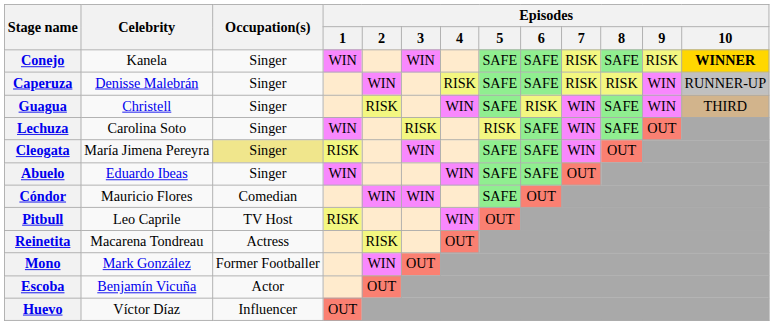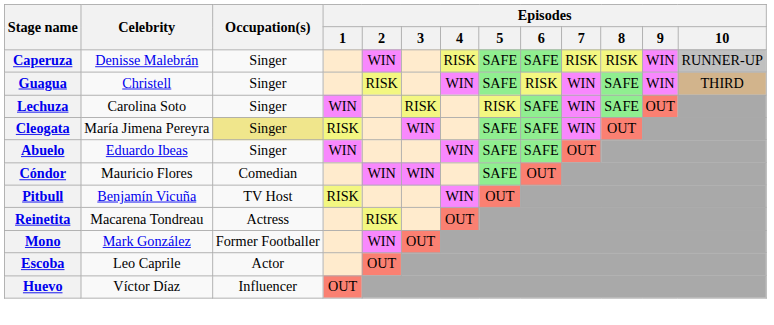 <table class="wikitable" style="text-align:center; ">
 <tr>
 <th rowspan="2">Stage name</th>
 <th rowspan="2">Celebrity</th>
 <th rowspan="2">Occupation(s)</th>
 <th colspan="10">Episodes</th>
 </tr>
 <tr>
 <th rowspan="1">1</th>
 <th rowspan="1">2</th>
 <th rowspan="1">3</th>
 <th rowspan="1">4</th>
 <th rowspan="1">5</th>
 <th rowspan="1">6</th>
 <th rowspan="1">7</th>
 <th rowspan="1">8</th>
 <th rowspan="1">9</th>
 <th rowspan="1">10</th>
-</tr>
-<tr>
-<th><a href='#'>Conejo</a></th>
-<td>Kanela</td>
-<td>Singer</td>
-<td bgcolor=#F888FD>WIN</td>
-<td bgcolor=#FFEBCD></td>
-<td bgcolor=#F888FD>WIN</td>
-<td bgcolor=#FFEBCD></td>
-<td bgcolor=lightgreen>SAFE</td>
-<td bgcolor=lightgreen>SAFE</td>
-<td bgcolor=#F3F781>RISK</td>
-<td bgcolor=lightgreen>SAFE</td>
-<td bgcolor=#F3F781>RISK</td>
-<td bgcolor=gold><strong>WINNER</strong></td>
 </tr>
 <tr>
 <th><a href='#'>Caperuza</a></th>
 <td><a href='#'>Denisse Malebrán</a></td>
 <td>Singer</td>
 <td bgcolor=#FFEBCD></td>
 <td bgcolor=#F888FD>WIN</td>
 <td bgcolor=#FFEBCD></td>
 <td bgcolor=#F3F781>RISK</td>
 <td bgcolor=lightgreen>SAFE</td>
 <td bgcolor=lightgreen>SAFE</td>
 <td bgcolor=#F3F781>RISK</td>
 <td bgcolor=#F3F781>RISK</td>
 <td bgcolor=#F888FD>WIN</td>
 <td bgcolor=silver>RUNNER-UP</td>
 </tr>
 <tr>
 <th><a href='#'>Guagua</a></th>
 <td><a href='#'>Christell</a></td>
 <td>Singer</td>
 <td bgcolor=#FFEBCD></td>
 <td bgcolor=#F3F781>RISK</td>
 <td bgcolor=#FFEBCD></td>
 <td bgcolor=#F888FD>WIN</td>
 <td bgcolor=lightgreen>SAFE</td>
 <td bgcolor=#F3F781>RISK</td>
 <td bgcolor=#F888FD>WIN</td>
 <td bgcolor=lightgreen>SAFE</td>
 <td bgcolor=#F888FD>WIN</td>
 <td bgcolor=tan>THIRD</td>
 </tr>
 <tr>
 <th><a href='#'>Lechuza</a></th>
 <td>Carolina Soto</td>
 <td>Singer</td>
 <td bgcolor=#F888FD>WIN</td>
 <td bgcolor=#FFEBCD></td>
 <td bgcolor=#F3F781>RISK</td>
 <td bgcolor=#FFEBCD></td>
 <td bgcolor=#F3F781>RISK</td>
 <td bgcolor=lightgreen>SAFE</td>
 <td bgcolor=#F888FD>WIN</td>
 <td bgcolor=lightgreen>SAFE</td>
 <td bgcolor=salmon>OUT</td>
 <td bgcolor="darkgrey"></td>
 </tr>
 <tr>
 <th><a href='#'>Cleogata</a></th>
 <td>María Jimena Pereyra</td>
 <td style="background: khaki;">Singer</td>
 <td bgcolor=#F3F781>RISK</td>
 <td bgcolor=#FFEBCD></td>
 <td bgcolor=#F888FD>WIN</td>
 <td bgcolor=#FFEBCD></td>
 <td bgcolor=lightgreen>SAFE</td>
 <td bgcolor=lightgreen>SAFE</td>
 <td bgcolor=#F888FD>WIN</td>
 <td bgcolor=salmon>OUT</td>
 <td colspan="2" bgcolor="darkgrey"></td>
 </tr>
 <tr>
 <th><a href='#'>Abuelo</a></th>
 <td><a href='#'>Eduardo Ibeas</a></td>
 <td>Singer</td>
 <td bgcolor=#F888FD>WIN</td>
 <td bgcolor=#FFEBCD></td>
 <td bgcolor=#FFEBCD></td>
 <td bgcolor=#F888FD>WIN</td>
 <td bgcolor=lightgreen>SAFE</td>
 <td bgcolor=lightgreen>SAFE</td>
 <td bgcolor=salmon>OUT</td>
 <td colspan="3" bgcolor="darkgrey"></td>
 </tr>
 <tr>
 <th><a href='#'>Cóndor</a></th>
 <td>Mauricio Flores</td>
 <td>Comedian</td>
 <td bgcolor=#FFEBCD></td>
 <td bgcolor=#F888FD>WIN</td>
 <td bgcolor=#F888FD>WIN</td>
 <td bgcolor=#FFEBCD></td>
 <td bgcolor=lightgreen>SAFE</td>
 <td bgcolor=salmon>OUT</td>
 <td colspan="4" bgcolor="darkgrey"></td>
 </tr>
 <tr>
 <th><a href='#'>Pitbull</a></th>
-<td>Leo Caprile</td>
+<td><a href='#'>Benjamín Vicuña</a></td>
 <td>TV Host</td>
 <td bgcolor=#F3F781>RISK</td>
 <td bgcolor=#FFEBCD></td>
 <td bgcolor=#FFEBCD></td>
 <td bgcolor=#F888FD>WIN</td>
 <td bgcolor=salmon>OUT</td>
 <td colspan="5" bgcolor="darkgrey"></td>
 </tr>
 <tr>
 <th><a href='#'>Reinetita</a></th>
 <td>Macarena Tondreau</td>
 <td>Actress</td>
 <td bgcolor=#FFEBCD></td>
 <td bgcolor=#F3F781>RISK</td>
 <td bgcolor=#FFEBCD></td>
 <td bgcolor=salmon>OUT</td>
 <td colspan="6" bgcolor="darkgrey"></td>
 </tr>
 <tr>
 <th><a href='#'>Mono</a></th>
 <td><a href='#'>Mark González</a></td>
 <td>Former Footballer</td>
 <td bgcolor=#FFEBCD></td>
 <td bgcolor=#F888FD>WIN</td>
 <td bgcolor=salmon>OUT</td>
 <td colspan="7" bgcolor="darkgrey"></td>
 </tr>
 <tr>
 <th><a href='#'>Escoba</a></th>
-<td><a href='#'>Benjamín Vicuña</a></td>
+<td>Leo Caprile</td>
 <td>Actor</td>
 <td bgcolor=#FFEBCD></td>
 <td bgcolor=salmon>OUT</td>
 <td colspan="8" bgcolor="darkgrey"></td>
 </tr>
 <tr>
 <th><a href='#'>Huevo</a></th>
 <td>Víctor Díaz</td>
 <td>Influencer</td>
 <td bgcolor=salmon>OUT</td>
 <td colspan="9" bgcolor="darkgrey"></td>
 </tr>
 </table>
